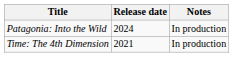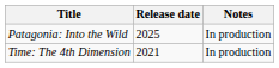 <table class="wikitable sortable">
 <tr>
 <th>Title</th>
 <th>Release date</th>
 <th>Notes</th>
 </tr>
 <tr>
 <td><em>Patagonia: Into the Wild</em></td>
-<td>2024</td>
+<td>2025</td>
 <td>In production</td>
 </tr>
 <tr>
 <td><em>Time: The 4th Dimension</em></td>
 <td>2021</td>
 <td>In production</td>
 </tr>
 </table>
